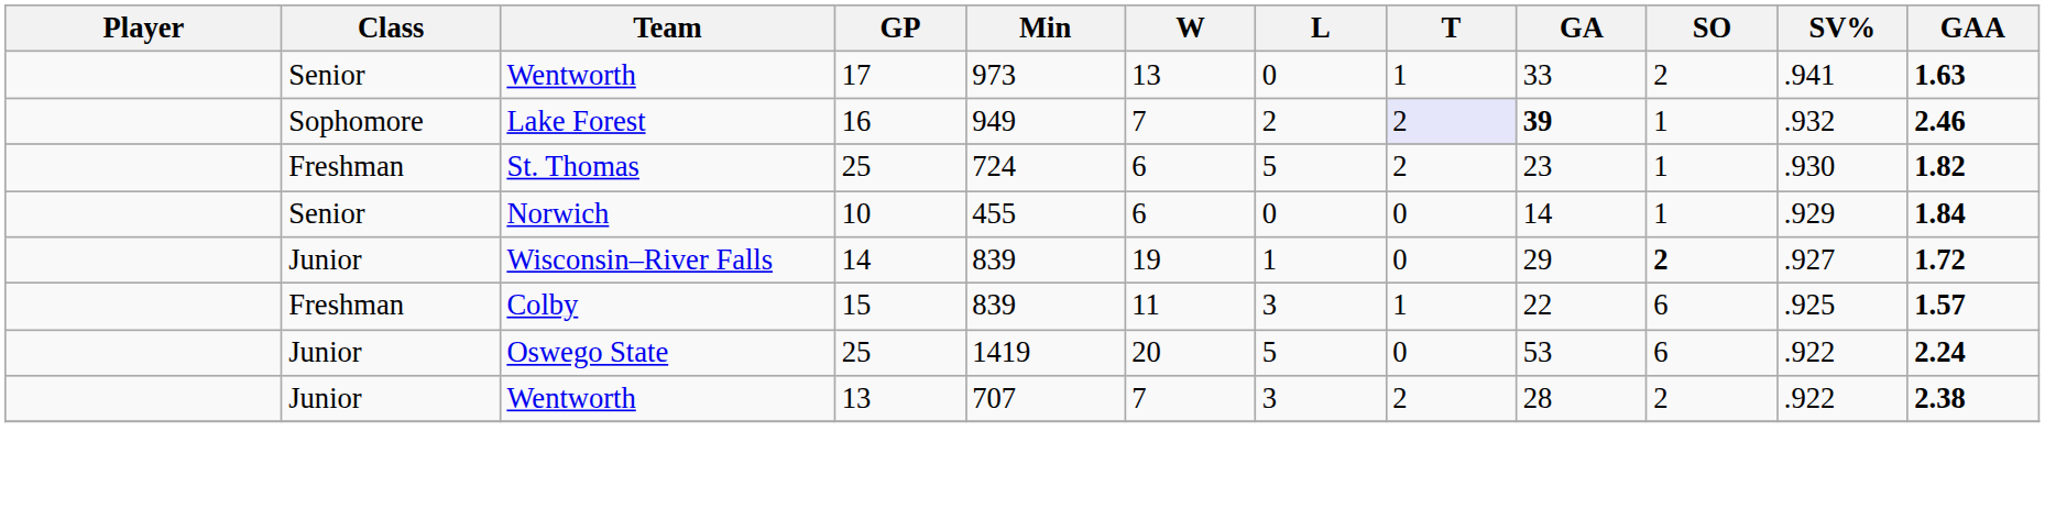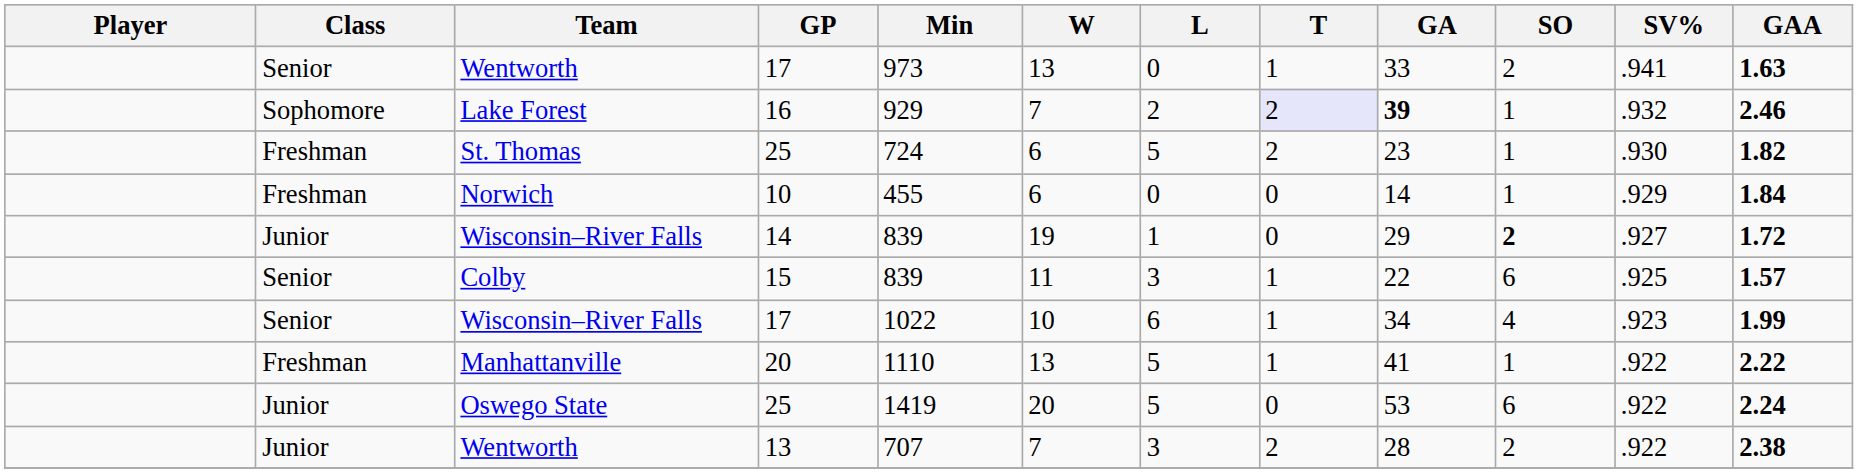 <table class="wikitable sortable">
 <tr>
 <th style="width: 9em;">Player</th>
 <th style="width: 7em;">Class</th>
 <th style="width: 11em;">Team</th>
 <th style="width: 4em;">GP</th>
 <th style="width: 5em;">Min</th>
 <th style="width: 4em;">W</th>
 <th style="width: 4em;">L</th>
 <th style="width: 4em;">T</th>
 <th style="width: 4em;">GA</th>
 <th style="width: 4em;">SO</th>
 <th style="width: 4em;">SV%</th>
 <th style="width: 4em;">GAA</th>
 </tr>
 <tr>
 <td></td>
 <td>Senior</td>
 <td><a href='#'>Wentworth</a></td>
 <td>17</td>
 <td>973</td>
 <td>13</td>
 <td>0</td>
 <td>1</td>
 <td>33</td>
 <td>2</td>
 <td>.941</td>
 <td><strong>1.63</strong></td>
 </tr>
 <tr>
 <td></td>
 <td>Sophomore</td>
 <td><a href='#'>Lake Forest</a></td>
 <td>16</td>
-<td>949</td>
+<td>929</td>
 <td>7</td>
 <td>2</td>
 <td style="background: lavender;">2</td>
 <td><strong>39</strong></td>
 <td>1</td>
 <td>.932</td>
 <td><strong>2.46</strong></td>
 </tr>
 <tr>
 <td></td>
 <td>Freshman</td>
 <td><a href='#'>St. Thomas</a></td>
 <td>25</td>
 <td>724</td>
 <td>6</td>
 <td>5</td>
 <td>2</td>
 <td>23</td>
 <td>1</td>
 <td>.930</td>
 <td><strong>1.82</strong></td>
 </tr>
 <tr>
 <td></td>
-<td>Senior</td>
+<td>Freshman</td>
 <td><a href='#'>Norwich</a></td>
 <td>10</td>
 <td>455</td>
 <td>6</td>
 <td>0</td>
 <td>0</td>
 <td>14</td>
 <td>1</td>
 <td>.929</td>
 <td><strong>1.84</strong></td>
 </tr>
 <tr>
 <td></td>
 <td>Junior</td>
 <td><a href='#'>Wisconsin–River Falls</a></td>
 <td>14</td>
 <td>839</td>
 <td>19</td>
 <td>1</td>
 <td>0</td>
 <td>29</td>
 <td><strong>2</strong></td>
 <td>.927</td>
 <td><strong>1.72</strong></td>
 </tr>
 <tr>
 <td></td>
-<td>Freshman</td>
+<td>Senior</td>
 <td><a href='#'>Colby</a></td>
 <td>15</td>
 <td>839</td>
 <td>11</td>
 <td>3</td>
 <td>1</td>
 <td>22</td>
 <td>6</td>
 <td>.925</td>
 <td><strong>1.57</strong></td>
+</tr>
+<tr>
+<td></td>
+<td>Senior</td>
+<td><a href='#'>Wisconsin–River Falls</a></td>
+<td>17</td>
+<td>1022</td>
+<td>10</td>
+<td>6</td>
+<td>1</td>
+<td>34</td>
+<td>4</td>
+<td>.923</td>
+<td><strong>1.99</strong></td>
+</tr>
+<tr>
+<td></td>
+<td>Freshman</td>
+<td><a href='#'>Manhattanville</a></td>
+<td>20</td>
+<td>1110</td>
+<td>13</td>
+<td>5</td>
+<td>1</td>
+<td>41</td>
+<td>1</td>
+<td>.922</td>
+<td><strong>2.22</strong></td>
 </tr>
 <tr>
 <td></td>
 <td>Junior</td>
 <td><a href='#'>Oswego State</a></td>
 <td>25</td>
 <td>1419</td>
 <td>20</td>
 <td>5</td>
 <td>0</td>
 <td>53</td>
 <td>6</td>
 <td>.922</td>
 <td><strong>2.24</strong></td>
 </tr>
 <tr>
 <td></td>
 <td>Junior</td>
 <td><a href='#'>Wentworth</a></td>
 <td>13</td>
 <td>707</td>
 <td>7</td>
 <td>3</td>
 <td>2</td>
 <td>28</td>
 <td>2</td>
 <td>.922</td>
 <td><strong>2.38</strong></td>
 </tr>
 <tr>
 </tr>
 </table>
